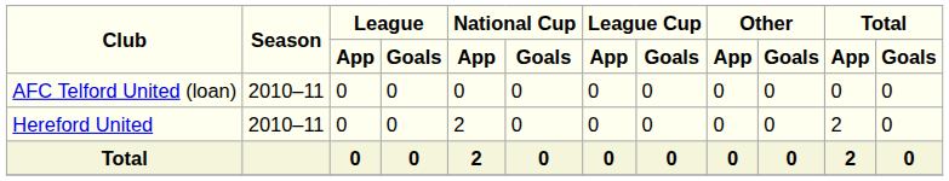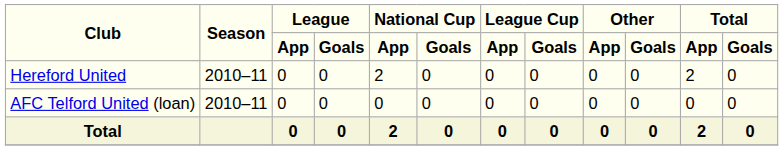 <table border=1 align=center cellpadding=4 cellspacing=2 style="background: ivory; font-size: 95%; border: 1px #aaaaaa solid; border-collapse: collapse; clear:center">
 <tr>
 <th rowspan="2">Club</th>
 <th rowspan="2">Season</th>
 <th colspan="2">League</th>
 <th colspan="2">National Cup</th>
 <th colspan="2">League Cup</th>
 <th colspan="2">Other</th>
 <th colspan="2">Total</th>
 </tr>
 <tr>
 <th>App</th>
 <th>Goals</th>
 <th>App</th>
 <th>Goals</th>
 <th>App</th>
 <th>Goals</th>
 <th>App</th>
 <th>Goals</th>
 <th>App</th>
 <th>Goals</th>
 </tr>
 <tr>
+<td rowspan="1" valign=top><a href='#'>Hereford United</a></td>
+<td>2010–11</td>
+<td>0</td>
+<td>0</td>
+<td>2</td>
+<td>0</td>
+<td>0</td>
+<td>0</td>
+<td>0</td>
+<td>0</td>
+<td>2</td>
+<td>0</td>
+</tr>
+<tr>
 <td rowspan="1" valign=top><a href='#'>AFC Telford United</a> (loan)</td>
 <td>2010–11</td>
 <td>0</td>
 <td>0</td>
 <td>0</td>
 <td>0</td>
 <td>0</td>
 <td>0</td>
 <td>0</td>
 <td>0</td>
 <td>0</td>
-<td>0</td>
-</tr>
-<tr>
-<td rowspan="1" valign=top><a href='#'>Hereford United</a></td>
-<td>2010–11</td>
-<td>0</td>
-<td>0</td>
-<td>2</td>
-<td>0</td>
-<td>0</td>
-<td>0</td>
-<td>0</td>
-<td>0</td>
-<td>2</td>
 <td>0</td>
 </tr>
 <tr>
 <th style="background:beige">Total</th>
 <th style="background:beige" colspan="1"></th>
 <th style="background:beige">0</th>
 <th style="background:beige">0</th>
 <th style="background:beige">2</th>
 <th style="background:beige">0</th>
 <th style="background:beige">0</th>
 <th style="background:beige">0</th>
 <th style="background:beige">0</th>
 <th style="background:beige">0</th>
 <th style="background:beige">2</th>
 <th style="background:beige">0</th>
 </tr>
 <tr>
 </tr>
 </table>
